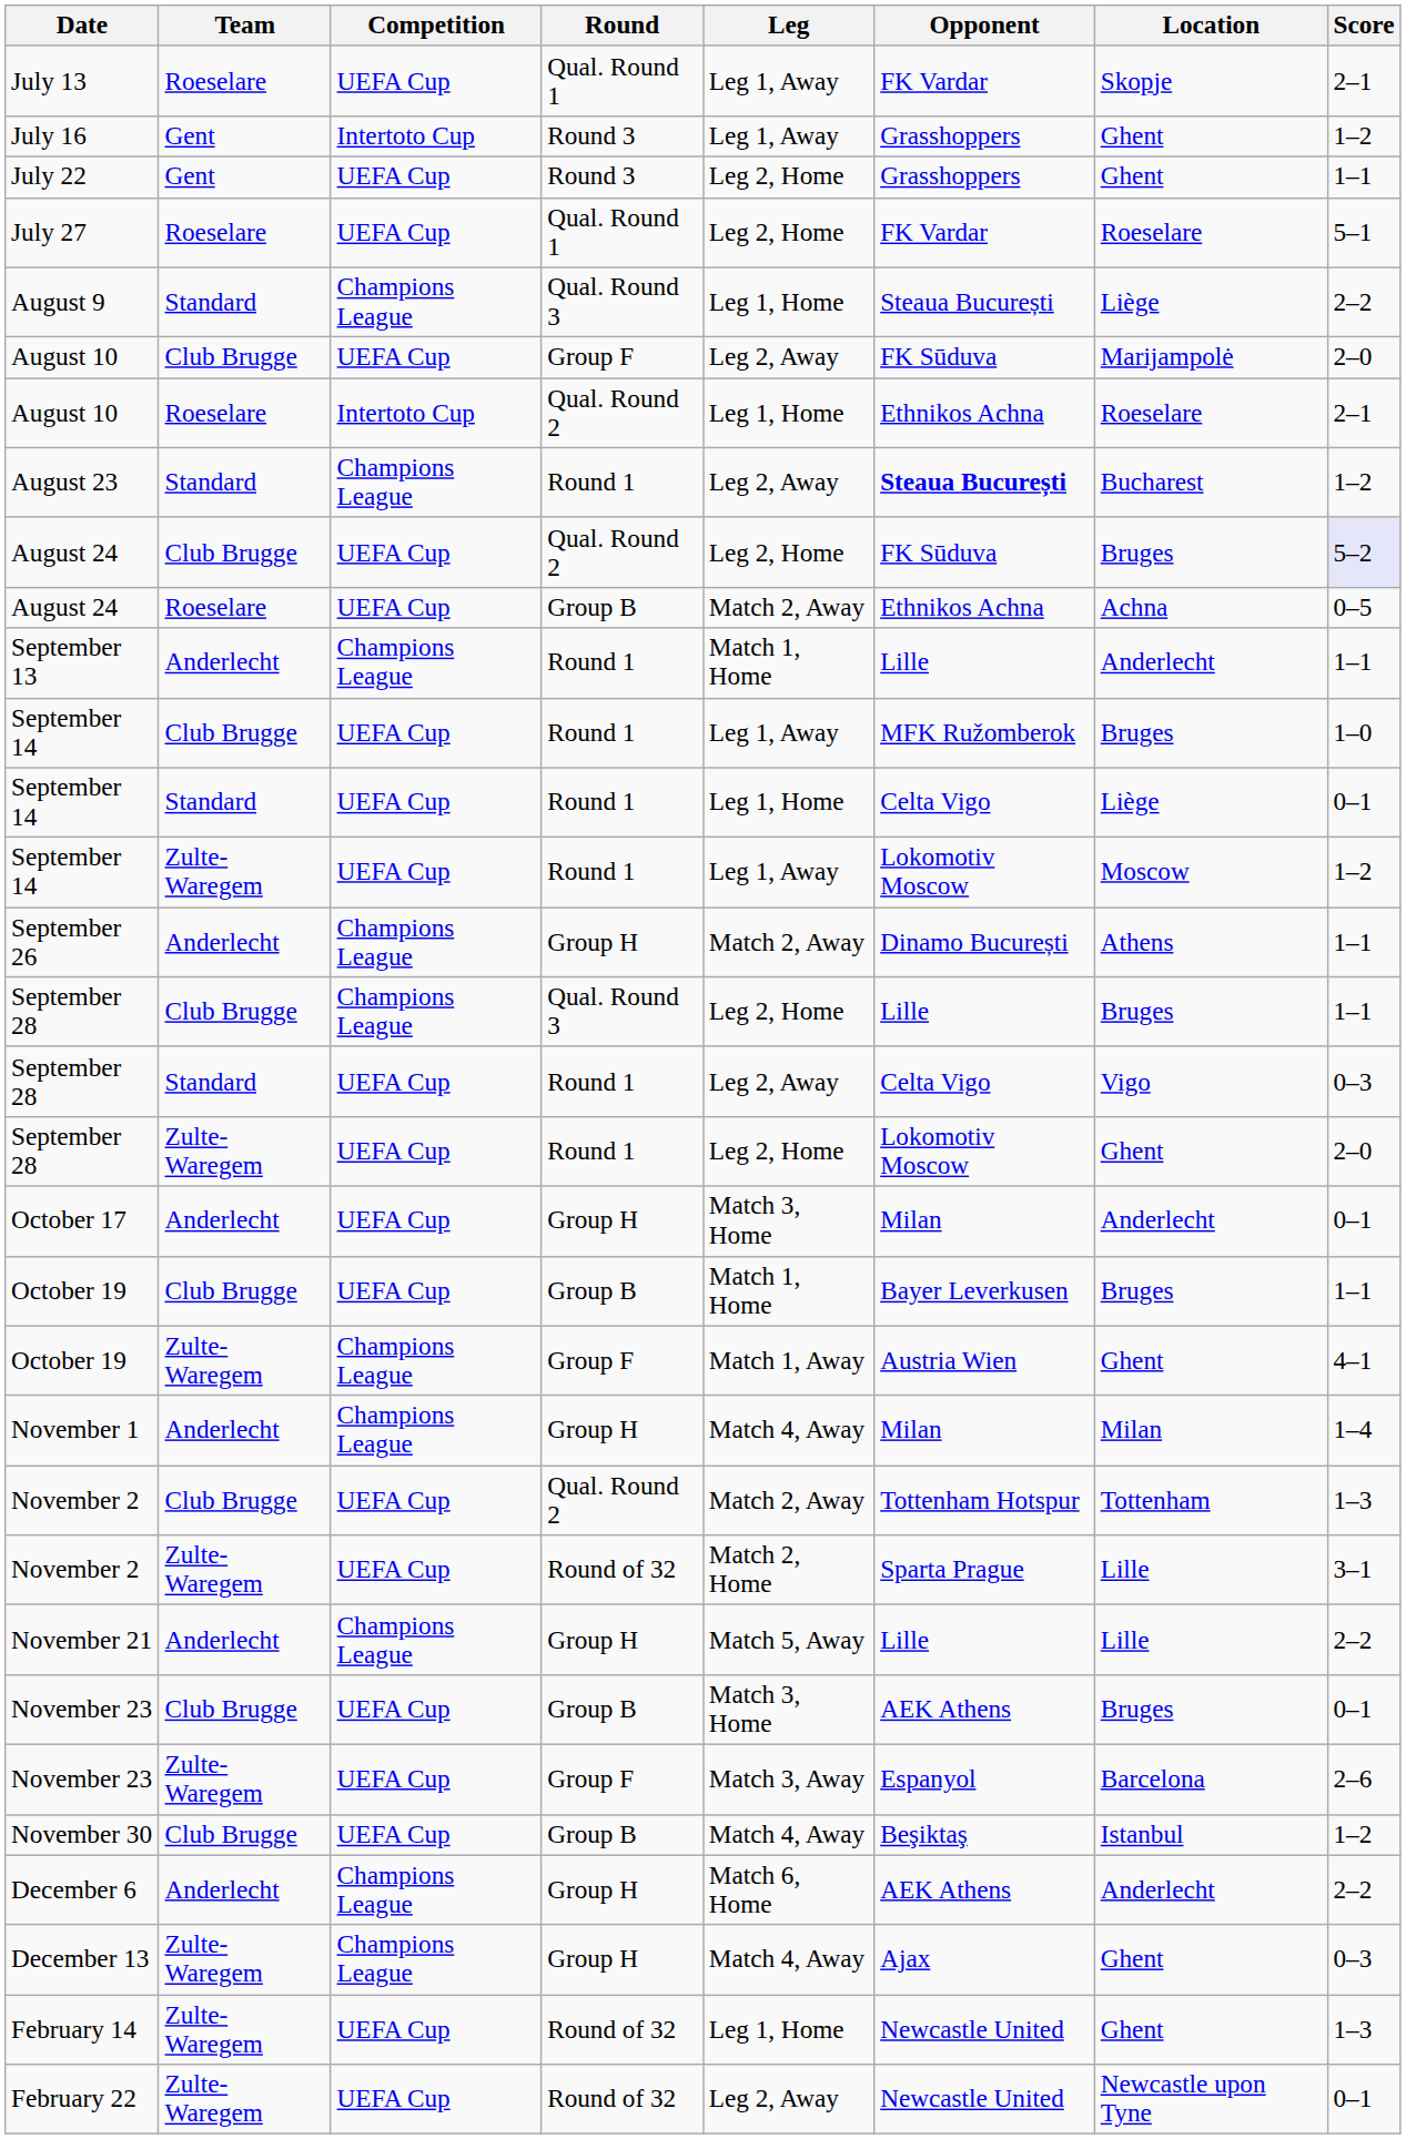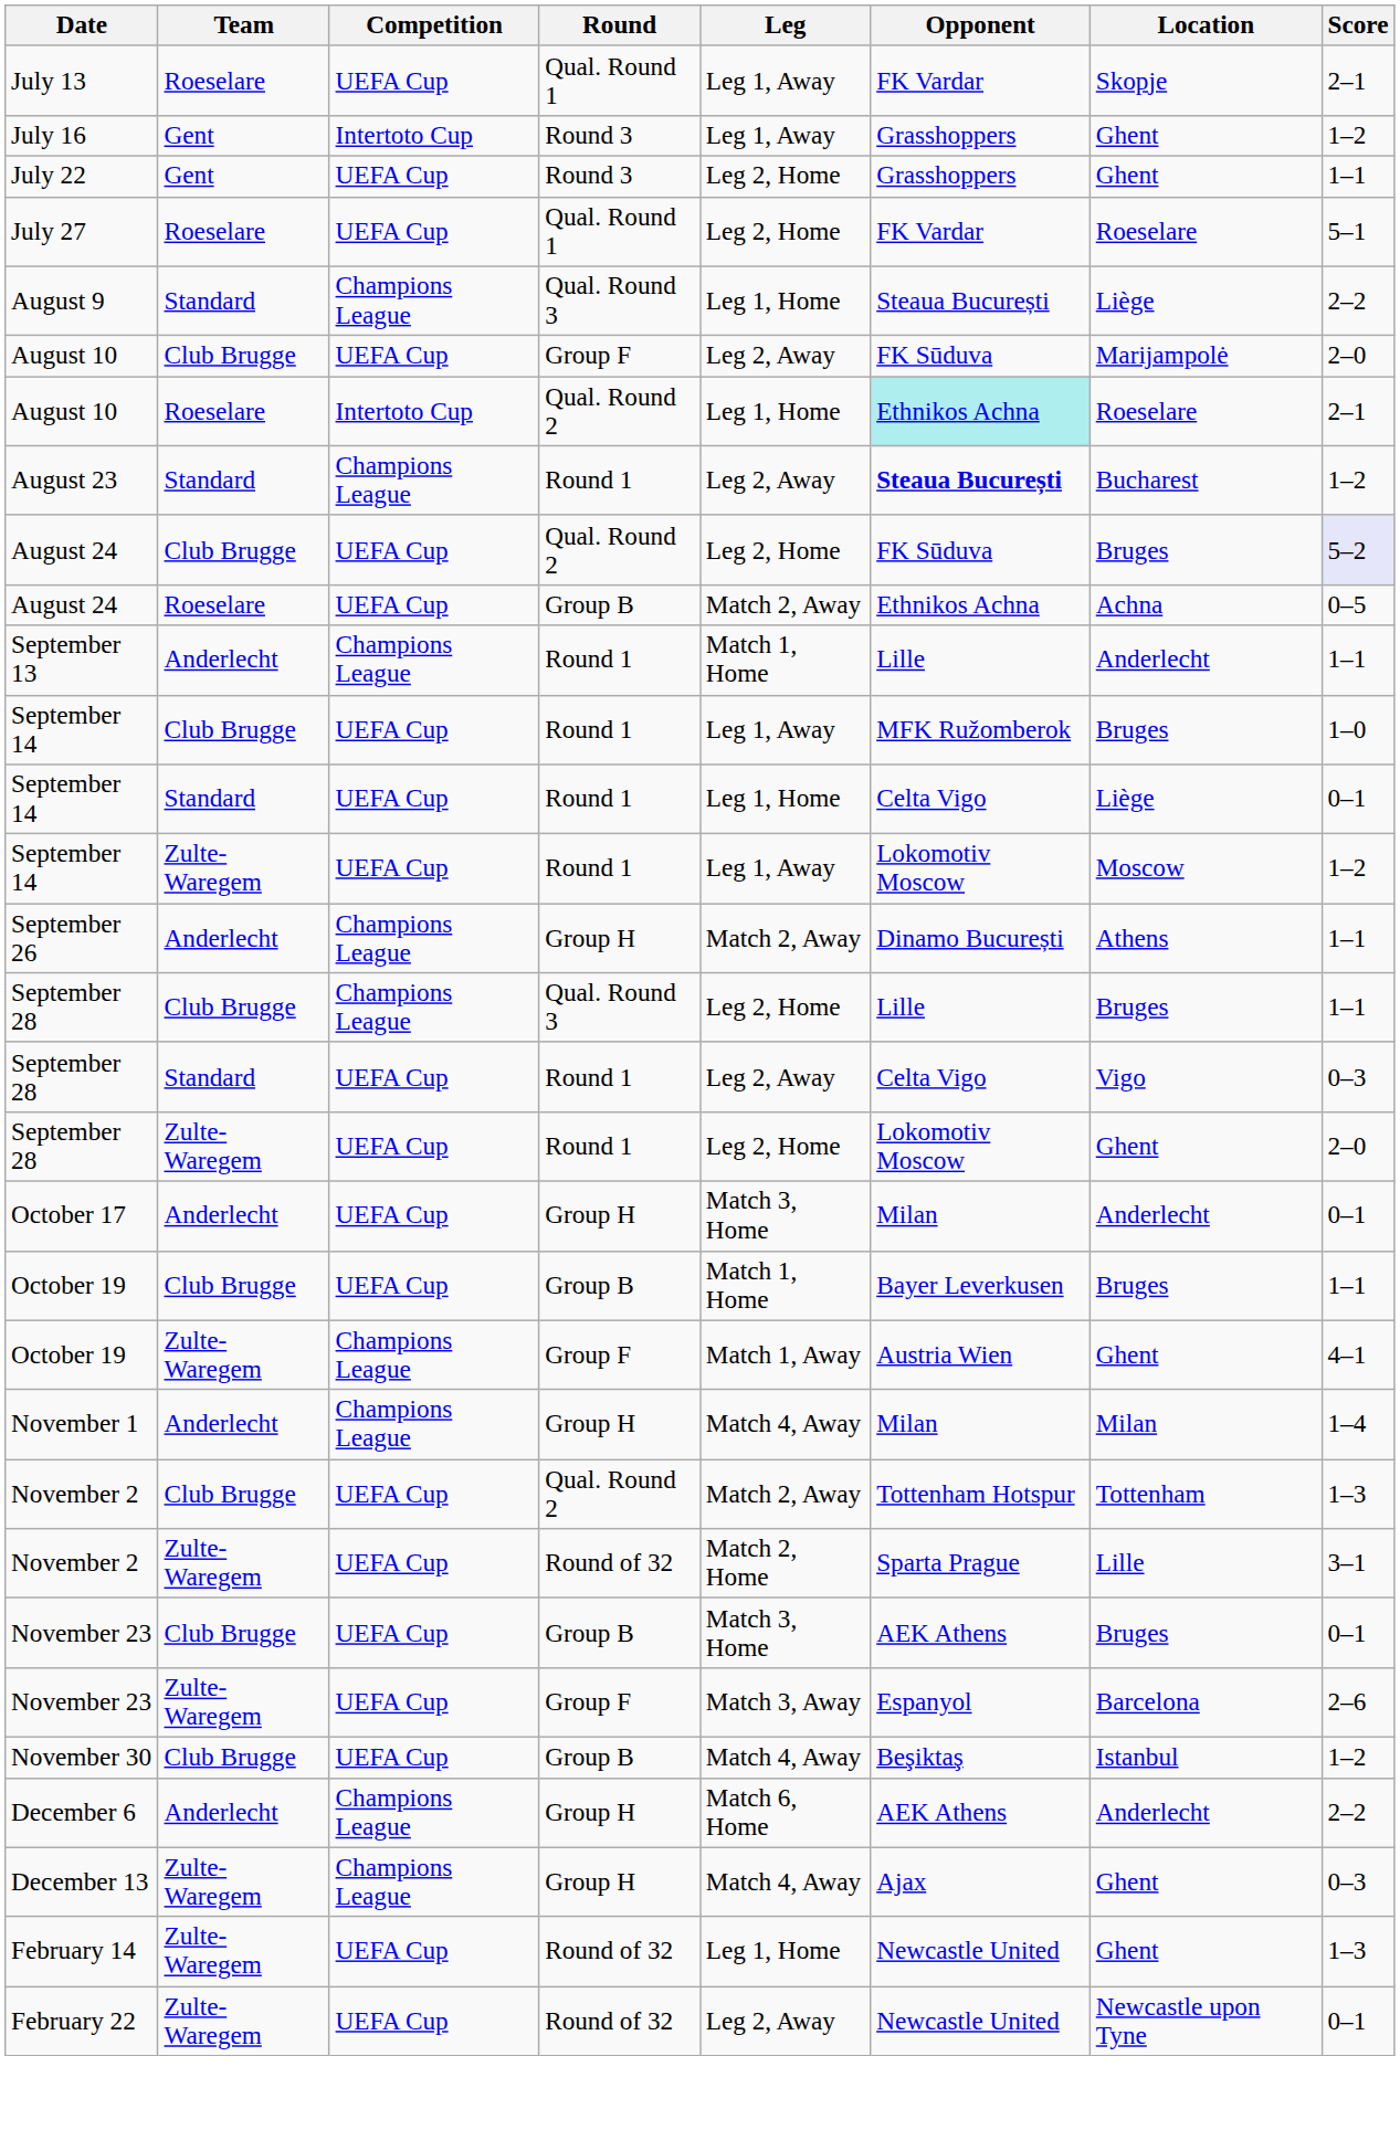 <table class="wikitable">
 <tr>
 <th>Date</th>
 <th>Team</th>
 <th>Competition</th>
 <th>Round</th>
 <th>Leg</th>
 <th>Opponent</th>
 <th>Location</th>
 <th>Score</th>
 </tr>
 <tr>
 <td>July 13</td>
 <td><a href='#'>Roeselare</a></td>
 <td><a href='#'>UEFA Cup</a></td>
 <td>Qual. Round 1</td>
 <td>Leg 1, Away</td>
 <td> <a href='#'>FK Vardar</a></td>
 <td><a href='#'>Skopje</a></td>
 <td>2–1</td>
 </tr>
 <tr>
 <td>July 16</td>
 <td><a href='#'>Gent</a></td>
 <td><a href='#'>Intertoto Cup</a></td>
 <td>Round 3</td>
 <td>Leg 1, Away</td>
 <td> <a href='#'>Grasshoppers</a></td>
 <td><a href='#'>Ghent</a></td>
 <td>1–2</td>
 </tr>
 <tr>
 <td>July 22</td>
 <td><a href='#'>Gent</a></td>
 <td><a href='#'>UEFA Cup</a></td>
 <td>Round 3</td>
 <td>Leg 2, Home</td>
 <td> <a href='#'>Grasshoppers</a></td>
 <td><a href='#'>Ghent</a></td>
 <td>1–1</td>
 </tr>
 <tr>
 <td>July 27</td>
 <td><a href='#'>Roeselare</a></td>
 <td><a href='#'>UEFA Cup</a></td>
 <td>Qual. Round 1</td>
 <td>Leg 2, Home</td>
 <td> <a href='#'>FK Vardar</a></td>
 <td><a href='#'>Roeselare</a></td>
 <td>5–1</td>
 </tr>
 <tr>
 <td>August 9</td>
 <td><a href='#'>Standard</a></td>
 <td><a href='#'>Champions League</a></td>
 <td>Qual. Round 3</td>
 <td>Leg 1, Home</td>
 <td> <a href='#'>Steaua București</a></td>
 <td><a href='#'>Liège</a></td>
 <td>2–2</td>
 </tr>
 <tr>
 <td>August 10</td>
 <td><a href='#'>Club Brugge</a></td>
 <td><a href='#'>UEFA Cup</a></td>
 <td>Group F</td>
 <td>Leg 2, Away</td>
 <td> <a href='#'>FK Sūduva</a></td>
 <td><a href='#'>Marijampolė</a></td>
 <td>2–0</td>
 </tr>
 <tr>
 <td>August 10</td>
 <td><a href='#'>Roeselare</a></td>
 <td><a href='#'>Intertoto Cup</a></td>
 <td>Qual. Round 2</td>
 <td>Leg 1, Home</td>
-<td> <a href='#'>Ethnikos Achna</a></td>
+<td style="background: paleturquoise;"> <a href='#'>Ethnikos Achna</a></td>
 <td><a href='#'>Roeselare</a></td>
 <td>2–1</td>
 </tr>
 <tr>
 <td>August 23</td>
 <td><a href='#'>Standard</a></td>
 <td><a href='#'>Champions League</a></td>
 <td>Round 1</td>
 <td>Leg 2, Away</td>
 <td><strong> <a href='#'>Steaua București</a></strong></td>
 <td><a href='#'>Bucharest</a></td>
 <td>1–2</td>
 </tr>
 <tr>
 <td>August 24</td>
 <td><a href='#'>Club Brugge</a></td>
 <td><a href='#'>UEFA Cup</a></td>
 <td>Qual. Round 2</td>
 <td>Leg 2, Home</td>
 <td> <a href='#'>FK Sūduva</a></td>
 <td><a href='#'>Bruges</a></td>
 <td style="background: lavender;">5–2</td>
 </tr>
 <tr>
 <td>August 24</td>
 <td><a href='#'>Roeselare</a></td>
 <td><a href='#'>UEFA Cup</a></td>
 <td>Group B</td>
 <td>Match 2, Away</td>
 <td> <a href='#'>Ethnikos Achna</a></td>
 <td><a href='#'>Achna</a></td>
 <td>0–5</td>
 </tr>
 <tr>
 <td>September 13</td>
 <td><a href='#'>Anderlecht</a></td>
 <td><a href='#'>Champions League</a></td>
 <td>Round 1</td>
 <td>Match 1, Home</td>
 <td> <a href='#'>Lille</a></td>
 <td><a href='#'>Anderlecht</a></td>
 <td>1–1</td>
 </tr>
 <tr>
 <td>September 14</td>
 <td><a href='#'>Club Brugge</a></td>
 <td><a href='#'>UEFA Cup</a></td>
 <td>Round 1</td>
 <td>Leg 1, Away</td>
 <td> <a href='#'>MFK Ružomberok</a></td>
 <td><a href='#'>Bruges</a></td>
 <td>1–0</td>
 </tr>
 <tr>
 <td>September 14</td>
 <td><a href='#'>Standard</a></td>
 <td><a href='#'>UEFA Cup</a></td>
 <td>Round 1</td>
 <td>Leg 1, Home</td>
 <td> <a href='#'>Celta Vigo</a></td>
 <td><a href='#'>Liège</a></td>
 <td>0–1</td>
 </tr>
 <tr>
 <td>September 14</td>
 <td><a href='#'>Zulte-Waregem</a></td>
 <td><a href='#'>UEFA Cup</a></td>
 <td>Round 1</td>
 <td>Leg 1, Away</td>
 <td> <a href='#'>Lokomotiv Moscow</a></td>
 <td><a href='#'>Moscow</a></td>
 <td>1–2</td>
 </tr>
 <tr>
 <td>September 26</td>
 <td><a href='#'>Anderlecht</a></td>
 <td><a href='#'>Champions League</a></td>
 <td>Group H</td>
 <td>Match 2, Away</td>
 <td> <a href='#'>Dinamo București</a></td>
 <td><a href='#'>Athens</a></td>
 <td>1–1</td>
 </tr>
 <tr>
 <td>September 28</td>
 <td><a href='#'>Club Brugge</a></td>
 <td><a href='#'>Champions League</a></td>
 <td>Qual. Round 3</td>
 <td>Leg 2, Home</td>
 <td> <a href='#'>Lille</a></td>
 <td><a href='#'>Bruges</a></td>
 <td>1–1</td>
 </tr>
 <tr>
 <td>September 28</td>
 <td><a href='#'>Standard</a></td>
 <td><a href='#'>UEFA Cup</a></td>
 <td>Round 1</td>
 <td>Leg 2, Away</td>
 <td> <a href='#'>Celta Vigo</a></td>
 <td><a href='#'>Vigo</a></td>
 <td>0–3</td>
 </tr>
 <tr>
 <td>September 28</td>
 <td><a href='#'>Zulte-Waregem</a></td>
 <td><a href='#'>UEFA Cup</a></td>
 <td>Round 1</td>
 <td>Leg 2, Home</td>
 <td> <a href='#'>Lokomotiv Moscow</a></td>
 <td><a href='#'>Ghent</a></td>
 <td>2–0</td>
 </tr>
 <tr>
 <td>October 17</td>
 <td><a href='#'>Anderlecht</a></td>
 <td><a href='#'>UEFA Cup</a></td>
 <td>Group H</td>
 <td>Match 3, Home</td>
 <td> <a href='#'>Milan</a></td>
 <td><a href='#'>Anderlecht</a></td>
 <td>0–1</td>
 </tr>
 <tr>
 <td>October 19</td>
 <td><a href='#'>Club Brugge</a></td>
 <td><a href='#'>UEFA Cup</a></td>
 <td>Group B</td>
 <td>Match 1, Home</td>
 <td> <a href='#'>Bayer Leverkusen</a></td>
 <td><a href='#'>Bruges</a></td>
 <td>1–1</td>
 </tr>
 <tr>
 <td>October 19</td>
 <td><a href='#'>Zulte-Waregem</a></td>
 <td><a href='#'>Champions League</a></td>
 <td>Group F</td>
 <td>Match 1, Away</td>
 <td> <a href='#'>Austria Wien</a></td>
 <td><a href='#'>Ghent</a></td>
 <td>4–1</td>
 </tr>
 <tr>
 <td>November 1</td>
 <td><a href='#'>Anderlecht</a></td>
 <td><a href='#'>Champions League</a></td>
 <td>Group H</td>
 <td>Match 4, Away</td>
 <td> <a href='#'>Milan</a></td>
 <td><a href='#'>Milan</a></td>
 <td>1–4</td>
 </tr>
 <tr>
 <td>November 2</td>
 <td><a href='#'>Club Brugge</a></td>
 <td><a href='#'>UEFA Cup</a></td>
 <td>Qual. Round 2</td>
 <td>Match 2, Away</td>
 <td> <a href='#'>Tottenham Hotspur</a></td>
 <td><a href='#'>Tottenham</a></td>
 <td>1–3</td>
 </tr>
 <tr>
 <td>November 2</td>
 <td><a href='#'>Zulte-Waregem</a></td>
 <td><a href='#'>UEFA Cup</a></td>
 <td>Round of 32</td>
 <td>Match 2, Home</td>
 <td> <a href='#'>Sparta Prague</a></td>
 <td><a href='#'>Lille</a></td>
 <td>3–1</td>
 </tr>
 <tr>
-<td>November 21</td>
-<td><a href='#'>Anderlecht</a></td>
-<td><a href='#'>Champions League</a></td>
-<td>Group H</td>
-<td>Match 5, Away</td>
-<td> <a href='#'>Lille</a></td>
-<td><a href='#'>Lille</a></td>
-<td>2–2</td>
-</tr>
-<tr>
 <td>November 23</td>
 <td><a href='#'>Club Brugge</a></td>
 <td><a href='#'>UEFA Cup</a></td>
 <td>Group B</td>
 <td>Match 3, Home</td>
 <td> <a href='#'>AEK Athens</a></td>
 <td><a href='#'>Bruges</a></td>
 <td>0–1</td>
 </tr>
 <tr>
 <td>November 23</td>
 <td><a href='#'>Zulte-Waregem</a></td>
 <td><a href='#'>UEFA Cup</a></td>
 <td>Group F</td>
 <td>Match 3, Away</td>
 <td> <a href='#'>Espanyol</a></td>
 <td><a href='#'>Barcelona</a></td>
 <td>2–6</td>
 </tr>
 <tr>
 <td>November 30</td>
 <td><a href='#'>Club Brugge</a></td>
 <td><a href='#'>UEFA Cup</a></td>
 <td>Group B</td>
 <td>Match 4, Away</td>
 <td> <a href='#'>Beşiktaş</a></td>
 <td><a href='#'>Istanbul</a></td>
 <td>1–2</td>
 </tr>
 <tr>
 <td>December 6</td>
 <td><a href='#'>Anderlecht</a></td>
 <td><a href='#'>Champions League</a></td>
 <td>Group H</td>
 <td>Match 6, Home</td>
 <td> <a href='#'>AEK Athens</a></td>
 <td><a href='#'>Anderlecht</a></td>
 <td>2–2</td>
 </tr>
 <tr>
 <td>December 13</td>
 <td><a href='#'>Zulte-Waregem</a></td>
 <td><a href='#'>Champions League</a></td>
 <td>Group H</td>
 <td>Match 4, Away</td>
 <td> <a href='#'>Ajax</a></td>
 <td><a href='#'>Ghent</a></td>
 <td>0–3</td>
 </tr>
 <tr>
 <td>February 14</td>
 <td><a href='#'>Zulte-Waregem</a></td>
 <td><a href='#'>UEFA Cup</a></td>
 <td>Round of 32</td>
 <td>Leg 1, Home</td>
 <td> <a href='#'>Newcastle United</a></td>
 <td><a href='#'>Ghent</a></td>
 <td>1–3</td>
 </tr>
 <tr>
 <td>February 22</td>
 <td><a href='#'>Zulte-Waregem</a></td>
 <td><a href='#'>UEFA Cup</a></td>
 <td>Round of 32</td>
 <td>Leg 2, Away</td>
 <td> <a href='#'>Newcastle United</a></td>
 <td><a href='#'>Newcastle upon Tyne</a></td>
 <td>0–1</td>
 </tr>
 </table>
